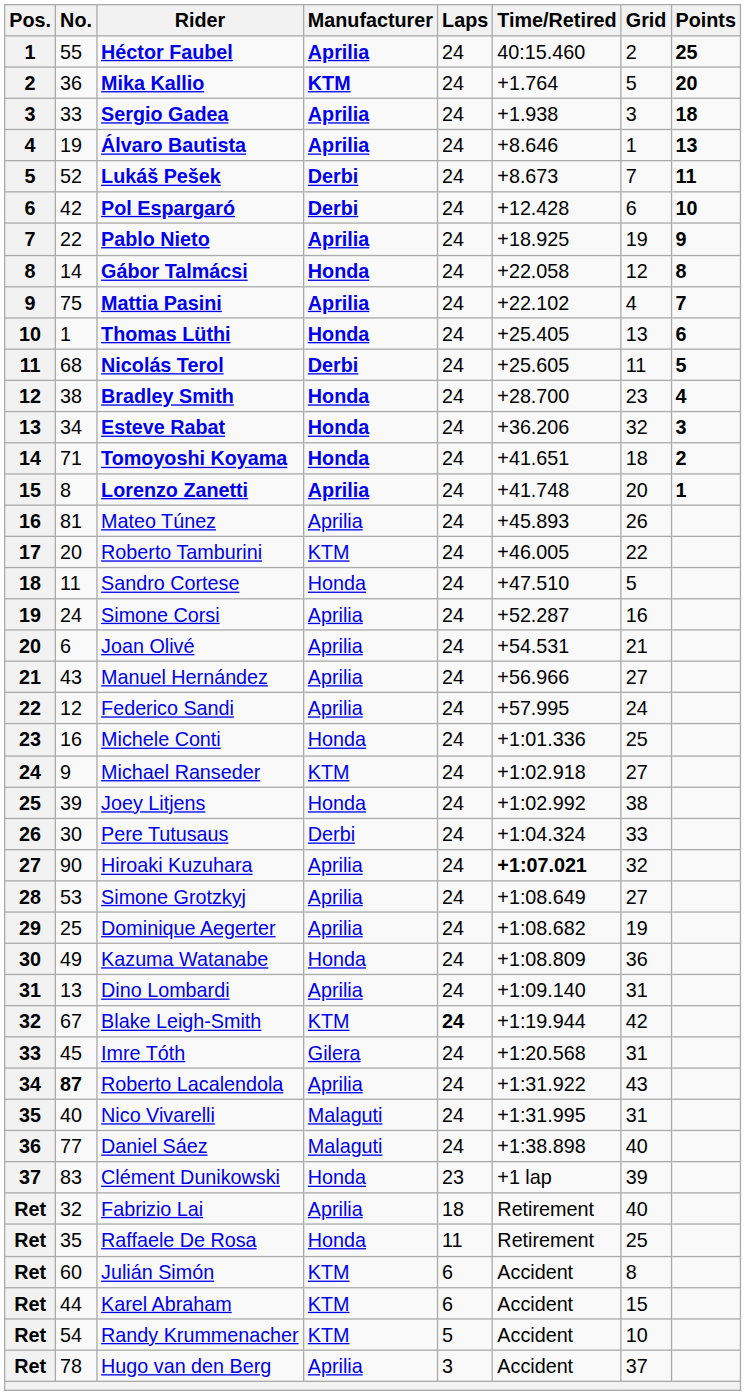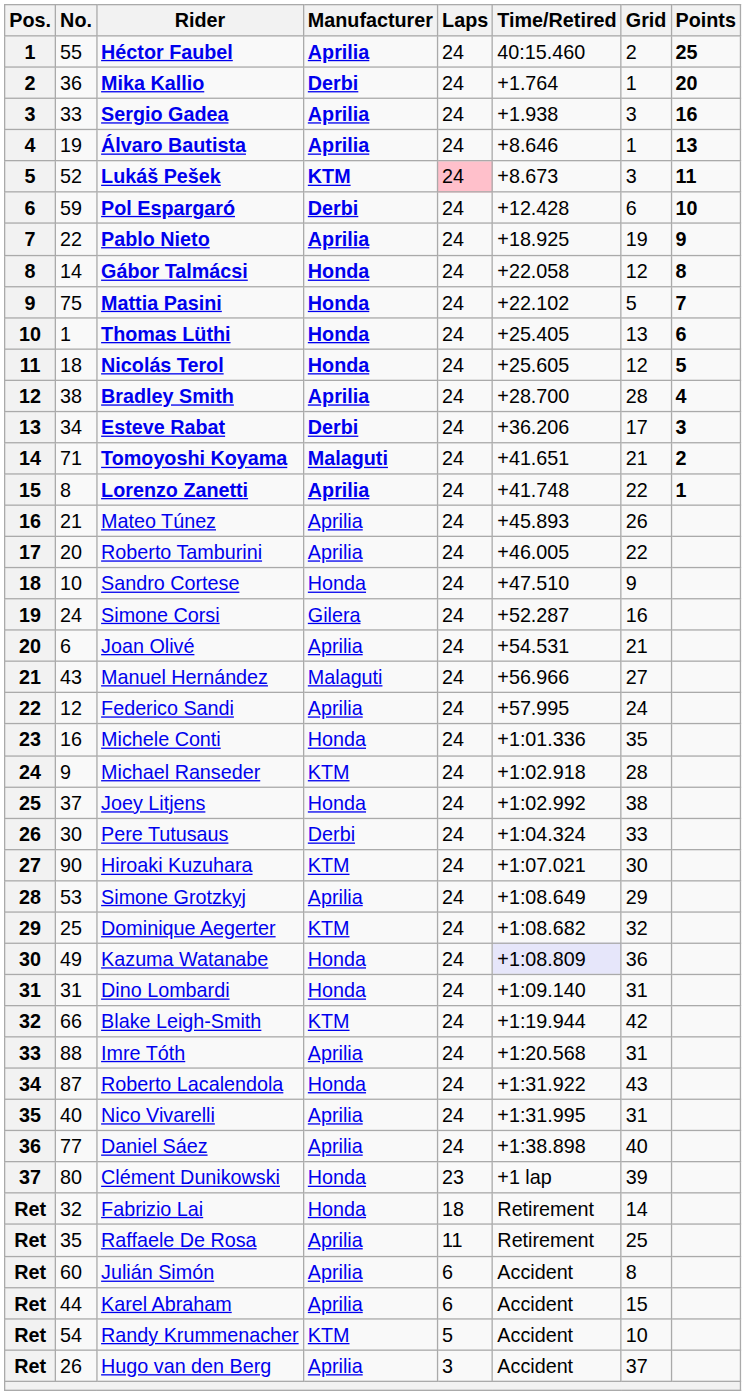 <table class="wikitable" style="font-size: 95%;">
 <tr>
 <th>Pos.</th>
 <th>No.</th>
 <th>Rider</th>
 <th>Manufacturer</th>
 <th>Laps</th>
 <th>Time/Retired</th>
 <th>Grid</th>
 <th>Points</th>
 </tr>
 <tr>
 <th>1</th>
 <td>55</td>
 <td> <strong><a href='#'>Héctor Faubel</a></strong></td>
 <td><strong><a href='#'>Aprilia</a></strong></td>
 <td>24</td>
 <td>40:15.460</td>
 <td>2</td>
 <td><strong>25</strong></td>
 </tr>
 <tr>
 <th>2</th>
 <td>36</td>
 <td> <strong><a href='#'>Mika Kallio</a></strong></td>
-<td><strong><a href='#'>KTM</a></strong></td>
+<td><strong><a href='#'>Derbi</a></strong></td>
 <td>24</td>
 <td>+1.764</td>
-<td>5</td>
+<td>1</td>
 <td><strong>20</strong></td>
 </tr>
 <tr>
 <th>3</th>
 <td>33</td>
 <td> <strong><a href='#'>Sergio Gadea</a></strong></td>
 <td><strong><a href='#'>Aprilia</a></strong></td>
 <td>24</td>
 <td>+1.938</td>
 <td>3</td>
-<td><strong>18</strong></td>
+<td><strong>16</strong></td>
 </tr>
 <tr>
 <th>4</th>
 <td>19</td>
 <td> <strong><a href='#'>Álvaro Bautista</a></strong></td>
 <td><strong><a href='#'>Aprilia</a></strong></td>
 <td>24</td>
 <td>+8.646</td>
 <td>1</td>
 <td><strong>13</strong></td>
 </tr>
 <tr>
 <th>5</th>
 <td>52</td>
 <td> <strong><a href='#'>Lukáš Pešek</a></strong></td>
-<td><strong><a href='#'>Derbi</a></strong></td>
-<td>24</td>
+<td><strong><a href='#'>KTM</a></strong></td>
+<td style="background: pink;">24</td>
 <td>+8.673</td>
-<td>7</td>
+<td>3</td>
 <td><strong>11</strong></td>
 </tr>
 <tr>
 <th>6</th>
-<td>42</td>
+<td>59</td>
 <td> <strong><a href='#'>Pol Espargaró</a></strong></td>
 <td><strong><a href='#'>Derbi</a></strong></td>
 <td>24</td>
 <td>+12.428</td>
 <td>6</td>
 <td><strong>10</strong></td>
 </tr>
 <tr>
 <th>7</th>
 <td>22</td>
 <td> <strong><a href='#'>Pablo Nieto</a></strong></td>
 <td><strong><a href='#'>Aprilia</a></strong></td>
 <td>24</td>
 <td>+18.925</td>
 <td>19</td>
 <td><strong>9</strong></td>
 </tr>
 <tr>
 <th>8</th>
 <td>14</td>
 <td> <strong><a href='#'>Gábor Talmácsi</a></strong></td>
 <td><strong><a href='#'>Honda</a></strong></td>
 <td>24</td>
 <td>+22.058</td>
 <td>12</td>
 <td><strong>8</strong></td>
 </tr>
 <tr>
 <th>9</th>
 <td>75</td>
 <td> <strong><a href='#'>Mattia Pasini</a></strong></td>
-<td><strong><a href='#'>Aprilia</a></strong></td>
+<td><strong><a href='#'>Honda</a></strong></td>
 <td>24</td>
 <td>+22.102</td>
-<td>4</td>
+<td>5</td>
 <td><strong>7</strong></td>
 </tr>
 <tr>
 <th>10</th>
 <td>1</td>
 <td> <strong><a href='#'>Thomas Lüthi</a></strong></td>
 <td><strong><a href='#'>Honda</a></strong></td>
 <td>24</td>
 <td>+25.405</td>
 <td>13</td>
 <td><strong>6</strong></td>
 </tr>
 <tr>
 <th>11</th>
-<td>68</td>
+<td>18</td>
 <td> <strong><a href='#'>Nicolás Terol</a></strong></td>
-<td><strong><a href='#'>Derbi</a></strong></td>
+<td><strong><a href='#'>Honda</a></strong></td>
 <td>24</td>
 <td>+25.605</td>
-<td>11</td>
+<td>12</td>
 <td><strong>5</strong></td>
 </tr>
 <tr>
 <th>12</th>
 <td>38</td>
 <td> <strong><a href='#'>Bradley Smith</a></strong></td>
-<td><strong><a href='#'>Honda</a></strong></td>
+<td><strong><a href='#'>Aprilia</a></strong></td>
 <td>24</td>
 <td>+28.700</td>
-<td>23</td>
+<td>28</td>
 <td><strong>4</strong></td>
 </tr>
 <tr>
 <th>13</th>
 <td>34</td>
 <td> <strong><a href='#'>Esteve Rabat</a></strong></td>
-<td><strong><a href='#'>Honda</a></strong></td>
+<td><strong><a href='#'>Derbi</a></strong></td>
 <td>24</td>
 <td>+36.206</td>
-<td>32</td>
+<td>17</td>
 <td><strong>3</strong></td>
 </tr>
 <tr>
 <th>14</th>
 <td>71</td>
 <td> <strong><a href='#'>Tomoyoshi Koyama</a></strong></td>
-<td><strong><a href='#'>Honda</a></strong></td>
+<td><strong><a href='#'>Malaguti</a></strong></td>
 <td>24</td>
 <td>+41.651</td>
-<td>18</td>
+<td>21</td>
 <td><strong>2</strong></td>
 </tr>
 <tr>
 <th>15</th>
 <td>8</td>
 <td> <strong><a href='#'>Lorenzo Zanetti</a></strong></td>
 <td><strong><a href='#'>Aprilia</a></strong></td>
 <td>24</td>
 <td>+41.748</td>
-<td>20</td>
+<td>22</td>
 <td><strong>1</strong></td>
 </tr>
 <tr>
 <th>16</th>
-<td>81</td>
+<td>21</td>
 <td> <a href='#'>Mateo Túnez</a></td>
 <td><a href='#'>Aprilia</a></td>
 <td>24</td>
 <td>+45.893</td>
 <td>26</td>
 <td></td>
 </tr>
 <tr>
 <th>17</th>
 <td>20</td>
 <td> <a href='#'>Roberto Tamburini</a></td>
-<td><a href='#'>KTM</a></td>
+<td><a href='#'>Aprilia</a></td>
 <td>24</td>
 <td>+46.005</td>
 <td>22</td>
 <td></td>
 </tr>
 <tr>
 <th>18</th>
-<td>11</td>
+<td>10</td>
 <td> <a href='#'>Sandro Cortese</a></td>
 <td><a href='#'>Honda</a></td>
 <td>24</td>
 <td>+47.510</td>
-<td>5</td>
+<td>9</td>
 <td></td>
 </tr>
 <tr>
 <th>19</th>
 <td>24</td>
 <td> <a href='#'>Simone Corsi</a></td>
-<td><a href='#'>Aprilia</a></td>
+<td><a href='#'>Gilera</a></td>
 <td>24</td>
 <td>+52.287</td>
 <td>16</td>
 <td></td>
 </tr>
 <tr>
 <th>20</th>
 <td>6</td>
 <td> <a href='#'>Joan Olivé</a></td>
 <td><a href='#'>Aprilia</a></td>
 <td>24</td>
 <td>+54.531</td>
 <td>21</td>
 <td></td>
 </tr>
 <tr>
 <th>21</th>
 <td>43</td>
 <td> <a href='#'>Manuel Hernández</a></td>
-<td><a href='#'>Aprilia</a></td>
+<td><a href='#'>Malaguti</a></td>
 <td>24</td>
 <td>+56.966</td>
 <td>27</td>
 <td></td>
 </tr>
 <tr>
 <th>22</th>
 <td>12</td>
 <td> <a href='#'>Federico Sandi</a></td>
 <td><a href='#'>Aprilia</a></td>
 <td>24</td>
 <td>+57.995</td>
 <td>24</td>
 <td></td>
 </tr>
 <tr>
 <th>23</th>
 <td>16</td>
 <td> <a href='#'>Michele Conti</a></td>
 <td><a href='#'>Honda</a></td>
 <td>24</td>
 <td>+1:01.336</td>
-<td>25</td>
+<td>35</td>
 <td></td>
 </tr>
 <tr>
 <th>24</th>
 <td>9</td>
 <td> <a href='#'>Michael Ranseder</a></td>
 <td><a href='#'>KTM</a></td>
 <td>24</td>
 <td>+1:02.918</td>
-<td>27</td>
+<td>28</td>
 <td></td>
 </tr>
 <tr>
 <th>25</th>
-<td>39</td>
+<td>37</td>
 <td> <a href='#'>Joey Litjens</a></td>
 <td><a href='#'>Honda</a></td>
 <td>24</td>
 <td>+1:02.992</td>
 <td>38</td>
 <td></td>
 </tr>
 <tr>
 <th>26</th>
 <td>30</td>
 <td> <a href='#'>Pere Tutusaus</a></td>
 <td><a href='#'>Derbi</a></td>
 <td>24</td>
 <td>+1:04.324</td>
 <td>33</td>
 <td></td>
 </tr>
 <tr>
 <th>27</th>
 <td>90</td>
 <td> <a href='#'>Hiroaki Kuzuhara</a></td>
-<td><a href='#'>Aprilia</a></td>
+<td><a href='#'>KTM</a></td>
 <td>24</td>
-<td><strong>+1:07.021</strong></td>
-<td>32</td>
+<td>+1:07.021</td>
+<td>30</td>
 <td></td>
 </tr>
 <tr>
 <th>28</th>
 <td>53</td>
 <td> <a href='#'>Simone Grotzkyj</a></td>
 <td><a href='#'>Aprilia</a></td>
 <td>24</td>
 <td>+1:08.649</td>
-<td>27</td>
+<td>29</td>
 <td></td>
 </tr>
 <tr>
 <th>29</th>
 <td>25</td>
 <td> <a href='#'>Dominique Aegerter</a></td>
-<td><a href='#'>Aprilia</a></td>
+<td><a href='#'>KTM</a></td>
 <td>24</td>
 <td>+1:08.682</td>
-<td>19</td>
+<td>32</td>
 <td></td>
 </tr>
 <tr>
 <th>30</th>
 <td>49</td>
 <td> <a href='#'>Kazuma Watanabe</a></td>
 <td><a href='#'>Honda</a></td>
 <td>24</td>
-<td>+1:08.809</td>
+<td style="background: lavender;">+1:08.809</td>
 <td>36</td>
 <td></td>
 </tr>
 <tr>
 <th>31</th>
-<td>13</td>
+<td>31</td>
 <td> <a href='#'>Dino Lombardi</a></td>
-<td><a href='#'>Aprilia</a></td>
+<td><a href='#'>Honda</a></td>
 <td>24</td>
 <td>+1:09.140</td>
 <td>31</td>
 <td></td>
 </tr>
 <tr>
 <th>32</th>
-<td>67</td>
+<td>66</td>
 <td> <a href='#'>Blake Leigh-Smith</a></td>
 <td><a href='#'>KTM</a></td>
-<td><strong>24</strong></td>
+<td>24</td>
 <td>+1:19.944</td>
 <td>42</td>
 <td></td>
 </tr>
 <tr>
 <th>33</th>
-<td>45</td>
+<td>88</td>
 <td> <a href='#'>Imre Tóth</a></td>
-<td><a href='#'>Gilera</a></td>
+<td><a href='#'>Aprilia</a></td>
 <td>24</td>
 <td>+1:20.568</td>
 <td>31</td>
 <td></td>
 </tr>
 <tr>
 <th>34</th>
-<td><strong>87</strong></td>
+<td>87</td>
 <td> <a href='#'>Roberto Lacalendola</a></td>
-<td><a href='#'>Aprilia</a></td>
+<td><a href='#'>Honda</a></td>
 <td>24</td>
 <td>+1:31.922</td>
 <td>43</td>
 <td></td>
 </tr>
 <tr>
 <th>35</th>
 <td>40</td>
 <td> <a href='#'>Nico Vivarelli</a></td>
-<td><a href='#'>Malaguti</a></td>
+<td><a href='#'>Aprilia</a></td>
 <td>24</td>
 <td>+1:31.995</td>
 <td>31</td>
 <td></td>
 </tr>
 <tr>
 <th>36</th>
 <td>77</td>
 <td> <a href='#'>Daniel Sáez</a></td>
-<td><a href='#'>Malaguti</a></td>
+<td><a href='#'>Aprilia</a></td>
 <td>24</td>
 <td>+1:38.898</td>
 <td>40</td>
 <td></td>
 </tr>
 <tr>
 <th>37</th>
-<td>83</td>
+<td>80</td>
 <td> <a href='#'>Clément Dunikowski</a></td>
 <td><a href='#'>Honda</a></td>
 <td>23</td>
 <td>+1 lap</td>
 <td>39</td>
 <td></td>
 </tr>
 <tr>
 <th>Ret</th>
 <td>32</td>
 <td> <a href='#'>Fabrizio Lai</a></td>
-<td><a href='#'>Aprilia</a></td>
+<td><a href='#'>Honda</a></td>
 <td>18</td>
 <td>Retirement</td>
-<td>40</td>
+<td>14</td>
 <td></td>
 </tr>
 <tr>
 <th>Ret</th>
 <td>35</td>
 <td> <a href='#'>Raffaele De Rosa</a></td>
-<td><a href='#'>Honda</a></td>
+<td><a href='#'>Aprilia</a></td>
 <td>11</td>
 <td>Retirement</td>
 <td>25</td>
 <td></td>
 </tr>
 <tr>
 <th>Ret</th>
 <td>60</td>
 <td> <a href='#'>Julián Simón</a></td>
-<td><a href='#'>KTM</a></td>
+<td><a href='#'>Aprilia</a></td>
 <td>6</td>
 <td>Accident</td>
 <td>8</td>
 <td></td>
 </tr>
 <tr>
 <th>Ret</th>
 <td>44</td>
 <td> <a href='#'>Karel Abraham</a></td>
-<td><a href='#'>KTM</a></td>
+<td><a href='#'>Aprilia</a></td>
 <td>6</td>
 <td>Accident</td>
 <td>15</td>
 <td></td>
 </tr>
 <tr>
 <th>Ret</th>
 <td>54</td>
 <td> <a href='#'>Randy Krummenacher</a></td>
 <td><a href='#'>KTM</a></td>
 <td>5</td>
 <td>Accident</td>
 <td>10</td>
 <td></td>
 </tr>
 <tr>
 <th>Ret</th>
-<td>78</td>
+<td>26</td>
 <td> <a href='#'>Hugo van den Berg</a></td>
 <td><a href='#'>Aprilia</a></td>
 <td>3</td>
 <td>Accident</td>
 <td>37</td>
 <td></td>
 </tr>
 <tr>
 <th colspan=8></th>
 </tr>
 <tr>
 </tr>
 </table>
